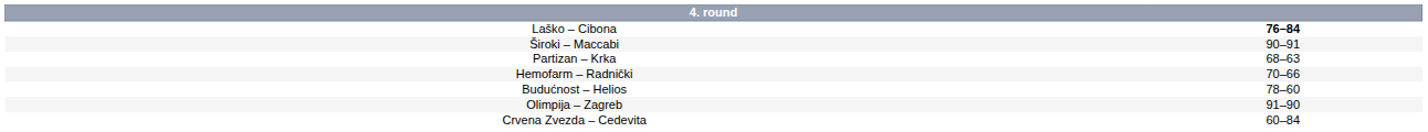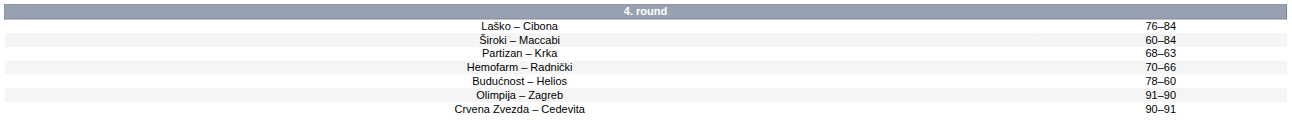 <table border=0 cellspacing=0 cellpadding=1em style="font-size: 85%; border-collapse: collapse;" width=100%>
 <tr>
 <td colspan=5 bgcolor=#98A1B2 style="border:1px solid #7A8392; text-align:center; color:#FFFFFF;"><strong>4. round</strong></td>
 </tr>
 <tr style="text-align:center; background:#FFFFFF">
 <td>Laško – Cibona</td>
-<td><strong>76–84</strong></td>
+<td>76–84</td>
 </tr>
 <tr align=center bgcolor=#f5f5f5>
 <td>Široki – Maccabi</td>
-<td>90–91</td>
+<td>60–84</td>
 </tr>
 <tr style="text-align:center; background:#FFFFFF">
 <td>Partizan – Krka</td>
 <td>68–63</td>
 </tr>
 <tr align=center bgcolor=#f5f5f5>
 <td>Hemofarm – Radnički</td>
 <td>70–66</td>
 </tr>
 <tr style="text-align:center; background:#FFFFFF">
 <td>Budućnost – Helios</td>
 <td>78–60</td>
 </tr>
 <tr align=center bgcolor=#f5f5f5>
 <td>Olimpija – Zagreb</td>
 <td>91–90</td>
 </tr>
 <tr style="text-align:center; background:#FFFFFF">
 <td>Crvena Zvezda – Cedevita</td>
-<td>60–84</td>
+<td>90–91</td>
 </tr>
 </table>
